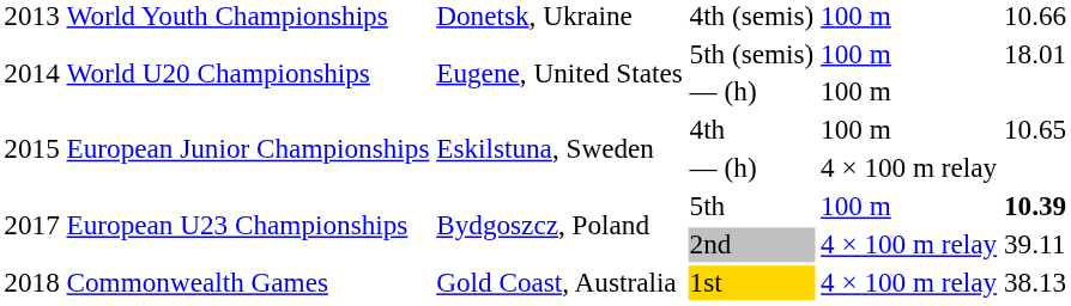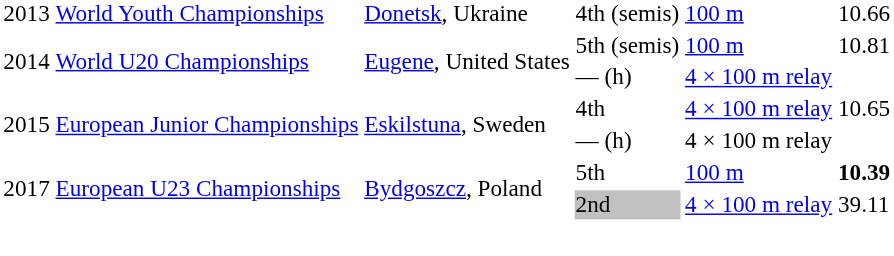 <table>
 <tr>
 <td>2013</td>
 <td><a href='#'>World Youth Championships</a></td>
 <td><a href='#'>Donetsk</a>, Ukraine</td>
 <td>4th (semis)</td>
 <td><a href='#'>100 m</a></td>
 <td>10.66</td>
 </tr>
 <tr>
 <td rowspan=2>2014</td>
 <td rowspan=2><a href='#'>World U20 Championships</a></td>
 <td rowspan=2><a href='#'>Eugene</a>, United States</td>
 <td>5th (semis)</td>
 <td><a href='#'>100 m</a></td>
-<td>18.01</td>
+<td>10.81</td>
 </tr>
 <tr>
 <td>— (h)</td>
-<td>100 m</td>
+<td><a href='#'>4 × 100 m relay</a></td>
 <td></td>
 </tr>
 <tr>
 <td rowspan=2>2015</td>
 <td rowspan=2><a href='#'>European Junior Championships</a></td>
 <td rowspan=2><a href='#'>Eskilstuna</a>, Sweden</td>
 <td>4th</td>
-<td>100 m</td>
+<td><a href='#'>4 × 100 m relay</a></td>
 <td>10.65</td>
 </tr>
 <tr>
 <td>— (h)</td>
 <td>4 × 100 m relay</td>
 <td></td>
 </tr>
 <tr>
 <td rowspan=2>2017</td>
 <td rowspan=2><a href='#'>European U23 Championships</a></td>
 <td rowspan=2><a href='#'>Bydgoszcz</a>, Poland</td>
 <td>5th</td>
 <td><a href='#'>100 m</a></td>
 <td><strong>10.39</strong></td>
 </tr>
 <tr>
 <td bgcolor=silver>2nd</td>
 <td><a href='#'>4 × 100 m relay</a></td>
 <td>39.11</td>
 </tr>
-<tr>
-<td>2018</td>
-<td><a href='#'>Commonwealth Games</a></td>
-<td><a href='#'>Gold Coast</a>, Australia</td>
-<td bgcolor=gold>1st</td>
-<td><a href='#'>4 × 100 m relay</a></td>
-<td>38.13</td>
-</tr>
 </table>
